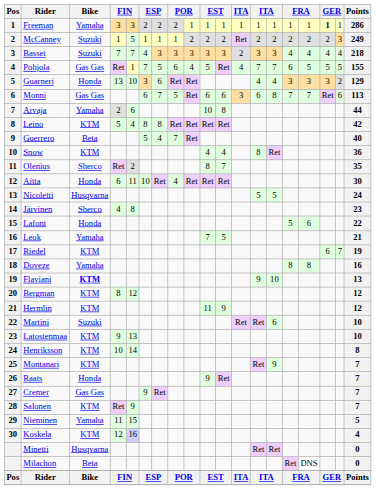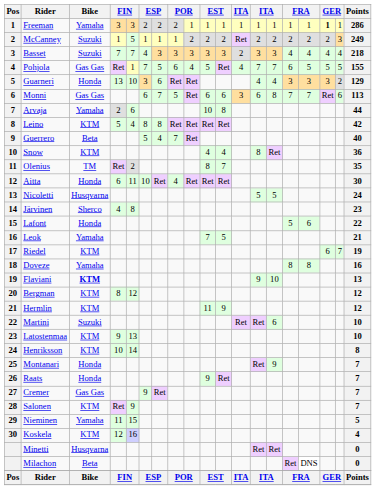 <table class="wikitable" style="font-size: 80%; text-align:center">
 <tr valign="top">
 <th valign="middle">Pos</th>
 <th valign="middle">Rider</th>
 <th valign="middle">Bike</th>
 <th colspan=2><a href='#'>FIN</a><br></th>
 <th colspan=2><a href='#'>ESP</a><br></th>
 <th colspan=2><a href='#'>POR</a><br></th>
 <th colspan=2><a href='#'>EST</a><br></th>
 <th><a href='#'>ITA</a><br></th>
 <th colspan=2><a href='#'>ITA</a><br></th>
 <th colspan=2><a href='#'>FRA</a><br></th>
 <th colspan=2><a href='#'>GER</a><br></th>
 <th valign="middle">Points</th>
 </tr>
 <tr>
 <th>1</th>
 <td align=left> <a href='#'>Freeman</a></td>
 <td><a href='#'>Yamaha</a></td>
 <td style="background:#ffdf9f;">3</td>
 <td style="background:#ffdf9f;">3</td>
 <td style="background:#dfdfdf;">2</td>
 <td style="background:#dfdfdf;">2</td>
 <td style="background:#dfdfdf;">2</td>
 <td style="background:#ffffbf;">1</td>
 <td style="background:#ffffbf;">1</td>
 <td style="background:#ffffbf;">1</td>
 <td style="background:#ffffbf;">1</td>
 <td style="background:#ffffbf;">1</td>
 <td style="background:#ffffbf;">1</td>
 <td style="background:#ffffbf;">1</td>
 <td style="background:#ffffbf;">1</td>
 <td style="background:#ffffbf;"><strong>1</strong></td>
 <td style="background:#ffffbf;">1</td>
 <th>286</th>
 </tr>
 <tr>
 <th>2</th>
 <td align=left> <a href='#'>McCanney</a></td>
 <td><a href='#'>Suzuki</a></td>
 <td style="background:#ffffbf;">1</td>
 <td style="background:#dfffdf;">5</td>
 <td style="background:#ffffbf;">1</td>
 <td style="background:#ffffbf;">1</td>
 <td style="background:#ffffbf;">1</td>
 <td style="background:#dfdfdf;">2</td>
 <td style="background:#dfdfdf;">2</td>
 <td style="background:#dfdfdf;">2</td>
 <td style="background:#efcfff;">Ret</td>
 <td style="background:#dfdfdf;">2</td>
 <td style="background:#dfdfdf;">2</td>
 <td style="background:#dfdfdf;">2</td>
 <td style="background:#dfdfdf;">2</td>
 <td style="background:#dfdfdf;">2</td>
 <td style="background:#ffdf9f;">3</td>
 <th>249</th>
 </tr>
 <tr>
 <th>3</th>
 <td align=left> <a href='#'>Basset</a></td>
 <td><a href='#'>Suzuki</a></td>
 <td style="background:#dfffdf;">7</td>
 <td style="background:#dfffdf;">7</td>
 <td style="background:#dfffdf;">4</td>
 <td style="background:#ffdf9f;">3</td>
 <td style="background:#ffdf9f;">3</td>
 <td style="background:#ffdf9f;">3</td>
 <td style="background:#ffdf9f;">3</td>
 <td style="background:#ffdf9f;">3</td>
 <td style="background:#dfdfdf;">2</td>
 <td style="background:#ffdf9f;">3</td>
 <td style="background:#ffdf9f;">3</td>
 <td style="background:#dfffdf;">4</td>
 <td style="background:#dfffdf;">4</td>
 <td style="background:#dfffdf;">4</td>
 <td style="background:#dfffdf;">4</td>
 <th>218</th>
 </tr>
 <tr>
 <th>4</th>
 <td align=left> <a href='#'>Pohjola</a></td>
 <td><a href='#'>Gas Gas</a></td>
 <td style="background:#efcfff;">Ret</td>
 <td style="background:#ffffbf;">1</td>
 <td style="background:#dfffdf;">7</td>
 <td style="background:#dfffdf;">5</td>
 <td style="background:#dfffdf;">6</td>
 <td style="background:#dfffdf;">4</td>
 <td style="background:#dfffdf;">5</td>
 <td style="background:#efcfff;">Ret</td>
 <td style="background:#dfffdf;">4</td>
 <td style="background:#dfffdf;">7</td>
 <td style="background:#dfffdf;">7</td>
 <td style="background:#dfffdf;">6</td>
 <td style="background:#dfffdf;">5</td>
 <td style="background:#dfffdf;">5</td>
 <td style="background:#dfffdf;">5</td>
 <th>155</th>
 </tr>
 <tr>
 <th>5</th>
 <td align=left> <a href='#'>Guarneri</a></td>
 <td><a href='#'>Honda</a></td>
 <td style="background:#dfffdf;">13</td>
 <td style="background:#dfffdf;">10</td>
 <td style="background:#ffdf9f;">3</td>
 <td style="background:#dfffdf;">6</td>
 <td style="background:#efcfff;">Ret</td>
 <td style="background:#efcfff;">Ret</td>
 <td></td>
 <td></td>
 <td></td>
 <td style="background:#dfffdf;">4</td>
 <td style="background:#dfffdf;">4</td>
 <td style="background:#ffdf9f;">3</td>
 <td style="background:#ffdf9f;">3</td>
 <td style="background:#ffdf9f;">3</td>
 <td style="background:#dfdfdf;">2</td>
 <th>129</th>
 </tr>
 <tr>
 <th>6</th>
 <td align=left> <a href='#'>Monni</a></td>
 <td><a href='#'>Gas Gas</a></td>
 <td></td>
 <td></td>
 <td style="background:#dfffdf;">6</td>
 <td style="background:#dfffdf;">7</td>
 <td style="background:#dfffdf;">5</td>
 <td style="background:#efcfff;">Ret</td>
 <td style="background:#dfffdf;">6</td>
 <td style="background:#dfffdf;">6</td>
 <td style="background:#ffdf9f;">3</td>
 <td style="background:#dfffdf;">6</td>
 <td style="background:#dfffdf;">8</td>
 <td style="background:#dfffdf;">7</td>
 <td style="background:#dfffdf;">7</td>
 <td style="background:#efcfff;">Ret</td>
 <td style="background:#dfffdf;">6</td>
 <th>113</th>
 </tr>
 <tr>
 <th>7</th>
 <td align=left> <a href='#'>Arvaja</a></td>
 <td><a href='#'>Yamaha</a></td>
 <td style="background:#dfdfdf;">2</td>
 <td style="background:#dfffdf;">6</td>
 <td></td>
 <td></td>
 <td></td>
 <td></td>
 <td style="background:#dfffdf;">10</td>
 <td style="background:#dfffdf;">8</td>
 <td></td>
 <td></td>
 <td></td>
 <td></td>
 <td></td>
 <td></td>
 <td></td>
 <th>44</th>
 </tr>
 <tr>
 <th>8</th>
 <td align=left> <a href='#'>Leino</a></td>
 <td><a href='#'>KTM</a></td>
 <td style="background:#dfffdf;">5</td>
 <td style="background:#dfffdf;">4</td>
 <td style="background:#dfffdf;">8</td>
 <td style="background:#dfffdf;">8</td>
 <td style="background:#efcfff;">Ret</td>
 <td style="background:#efcfff;">Ret</td>
 <td style="background:#efcfff;">Ret</td>
 <td style="background:#efcfff;">Ret</td>
 <td></td>
 <td></td>
 <td></td>
 <td></td>
 <td></td>
 <td></td>
 <td></td>
 <th>42</th>
 </tr>
 <tr>
 <th>9</th>
 <td align=left> <a href='#'>Guerrero</a></td>
 <td><a href='#'>Beta</a></td>
 <td></td>
 <td></td>
 <td style="background:#dfffdf;">5</td>
 <td style="background:#dfffdf;">4</td>
 <td style="background:#dfffdf;">7</td>
 <td style="background:#efcfff;">Ret</td>
 <td></td>
 <td></td>
 <td></td>
 <td></td>
 <td></td>
 <td></td>
 <td></td>
 <td></td>
 <td></td>
 <th>40</th>
 </tr>
 <tr>
 <th>10</th>
 <td align=left> <a href='#'>Snow</a></td>
 <td><a href='#'>KTM</a></td>
 <td></td>
 <td></td>
 <td></td>
 <td></td>
 <td></td>
 <td></td>
 <td style="background:#dfffdf;">4</td>
 <td style="background:#dfffdf;">4</td>
 <td></td>
 <td style="background:#dfffdf;">8</td>
 <td style="background:#efcfff;">Ret</td>
 <td></td>
 <td></td>
 <td></td>
 <td></td>
 <th>36</th>
 </tr>
 <tr>
 <th>11</th>
 <td align=left> <a href='#'>Olenius</a></td>
-<td><a href='#'>Sherco</a></td>
+<td><a href='#'>TM</a></td>
 <td style="background:#efcfff;">Ret</td>
 <td style="background:#dfdfdf;">2</td>
 <td></td>
 <td></td>
 <td></td>
 <td></td>
 <td style="background:#dfffdf;">8</td>
 <td style="background:#dfffdf;">7</td>
 <td></td>
 <td></td>
 <td></td>
 <td></td>
 <td></td>
 <td></td>
 <td></td>
 <th>35</th>
 </tr>
 <tr>
 <th>12</th>
 <td align=left> <a href='#'>Aitta</a></td>
 <td><a href='#'>Honda</a></td>
 <td style="background:#dfffdf;">6</td>
 <td style="background:#dfffdf;">11</td>
 <td style="background:#dfffdf;">10</td>
 <td style="background:#efcfff;">Ret</td>
 <td style="background:#dfffdf;">4</td>
 <td style="background:#efcfff;">Ret</td>
 <td style="background:#efcfff;">Ret</td>
 <td style="background:#efcfff;">Ret</td>
 <td></td>
 <td></td>
 <td></td>
 <td></td>
 <td></td>
 <td></td>
 <td></td>
 <th>30</th>
 </tr>
 <tr>
 <th>13</th>
 <td align=left> <a href='#'>Nicoletti</a></td>
 <td><a href='#'>Husqvarna</a></td>
 <td></td>
 <td></td>
 <td></td>
 <td></td>
 <td></td>
 <td></td>
 <td></td>
 <td></td>
 <td></td>
 <td style="background:#dfffdf;">5</td>
 <td style="background:#dfffdf;">5</td>
 <td></td>
 <td></td>
 <td></td>
 <td></td>
 <th>24</th>
 </tr>
 <tr>
 <th>14</th>
 <td align=left> <a href='#'>Järvinen</a></td>
 <td><a href='#'>Sherco</a></td>
 <td style="background:#dfffdf;">4</td>
 <td style="background:#dfffdf;">8</td>
 <td></td>
 <td></td>
 <td></td>
 <td></td>
 <td></td>
 <td></td>
 <td></td>
 <td></td>
 <td></td>
 <td></td>
 <td></td>
 <td></td>
 <td></td>
 <th>23</th>
 </tr>
 <tr>
 <th>15</th>
 <td align=left> <a href='#'>Lafont</a></td>
 <td><a href='#'>Honda</a></td>
 <td></td>
 <td></td>
 <td></td>
 <td></td>
 <td></td>
 <td></td>
 <td></td>
 <td></td>
 <td></td>
 <td></td>
 <td></td>
 <td style="background:#dfffdf;">5</td>
 <td style="background:#dfffdf;">6</td>
 <td></td>
 <td></td>
 <th>22</th>
 </tr>
 <tr>
 <th>16</th>
 <td align=left> <a href='#'>Leok</a></td>
 <td><a href='#'>Yamaha</a></td>
 <td></td>
 <td></td>
 <td></td>
 <td></td>
 <td></td>
 <td></td>
 <td style="background:#dfffdf;">7</td>
 <td style="background:#dfffdf;">5</td>
 <td></td>
 <td></td>
 <td></td>
 <td></td>
 <td></td>
 <td></td>
 <td></td>
 <th>21</th>
 </tr>
 <tr>
 <th>17</th>
 <td align=left> <a href='#'>Riedel</a></td>
 <td><a href='#'>KTM</a></td>
 <td></td>
 <td></td>
 <td></td>
 <td></td>
 <td></td>
 <td></td>
 <td></td>
 <td></td>
 <td></td>
 <td></td>
 <td></td>
 <td></td>
 <td></td>
 <td style="background:#dfffdf;">6</td>
 <td style="background:#dfffdf;">7</td>
 <th>19</th>
 </tr>
 <tr>
 <th>18</th>
 <td align=left> <a href='#'>Doveze</a></td>
 <td><a href='#'>Yamaha</a></td>
 <td></td>
 <td></td>
 <td></td>
 <td></td>
 <td></td>
 <td></td>
 <td></td>
 <td></td>
 <td></td>
 <td></td>
 <td></td>
 <td style="background:#dfffdf;">8</td>
 <td style="background:#dfffdf;">8</td>
 <td></td>
 <td></td>
 <th>16</th>
 </tr>
 <tr>
 <th>19</th>
 <td align=left> <a href='#'>Flaviani</a></td>
 <td><strong><a href='#'>KTM</a></strong></td>
 <td></td>
 <td></td>
 <td></td>
 <td></td>
 <td></td>
 <td></td>
 <td></td>
 <td></td>
 <td></td>
 <td style="background:#dfffdf;">9</td>
 <td style="background:#dfffdf;">10</td>
 <td></td>
 <td></td>
 <td></td>
 <td></td>
 <th>13</th>
 </tr>
 <tr>
 <th>20</th>
 <td align=left> <a href='#'>Bergman</a></td>
 <td><a href='#'>KTM</a></td>
 <td style="background:#dfffdf;">8</td>
 <td style="background:#dfffdf;">12</td>
 <td></td>
 <td></td>
 <td></td>
 <td></td>
 <td></td>
 <td></td>
 <td></td>
 <td></td>
 <td></td>
 <td></td>
 <td></td>
 <td></td>
 <td></td>
 <th>12</th>
 </tr>
 <tr>
 <th>21</th>
 <td align=left> <a href='#'>Hermlin</a></td>
 <td><a href='#'>KTM</a></td>
 <td></td>
 <td></td>
 <td></td>
 <td></td>
 <td></td>
 <td></td>
 <td style="background:#dfffdf;">11</td>
 <td style="background:#dfffdf;">9</td>
 <td></td>
 <td></td>
 <td></td>
 <td></td>
 <td></td>
 <td></td>
 <td></td>
 <th>12</th>
 </tr>
 <tr>
 <th>22</th>
 <td align=left> <a href='#'>Martini</a></td>
 <td><a href='#'>Suzuki</a></td>
 <td></td>
 <td></td>
 <td></td>
 <td></td>
 <td></td>
 <td></td>
 <td></td>
 <td></td>
 <td style="background:#efcfff;">Ret</td>
 <td style="background:#efcfff;">Ret</td>
 <td style="background:#dfffdf;">6</td>
 <td></td>
 <td></td>
 <td></td>
 <td></td>
 <th>10</th>
 </tr>
 <tr>
 <th>23</th>
 <td align=left> <a href='#'>Latostenmaa</a></td>
 <td><a href='#'>KTM</a></td>
 <td style="background:#dfffdf;">9</td>
 <td style="background:#dfffdf;">13</td>
 <td></td>
 <td></td>
 <td></td>
 <td></td>
 <td></td>
 <td></td>
 <td></td>
 <td></td>
 <td></td>
 <td></td>
 <td></td>
 <td></td>
 <td></td>
 <th>10</th>
 </tr>
 <tr>
 <th>24</th>
 <td align=left> <a href='#'>Henriksson</a></td>
 <td><a href='#'>KTM</a></td>
 <td style="background:#dfffdf;">10</td>
 <td style="background:#dfffdf;">14</td>
 <td></td>
 <td></td>
 <td></td>
 <td></td>
 <td></td>
 <td></td>
 <td></td>
 <td></td>
 <td></td>
 <td></td>
 <td></td>
 <td></td>
 <td></td>
 <th>8</th>
 </tr>
 <tr>
 <th>25</th>
 <td align=left> <a href='#'>Montanari</a></td>
-<td><a href='#'>KTM</a></td>
+<td><a href='#'>Honda</a></td>
 <td></td>
 <td></td>
 <td></td>
 <td></td>
 <td></td>
 <td></td>
 <td></td>
 <td></td>
 <td></td>
 <td style="background:#efcfff;">Ret</td>
 <td style="background:#dfffdf;">9</td>
 <td></td>
 <td></td>
 <td></td>
 <td></td>
 <th>7</th>
 </tr>
 <tr>
 <th>26</th>
 <td align=left> <a href='#'>Raats</a></td>
 <td><a href='#'>Honda</a></td>
 <td></td>
 <td></td>
 <td></td>
 <td></td>
 <td></td>
 <td></td>
 <td style="background:#dfffdf;">9</td>
 <td style="background:#efcfff;">Ret</td>
 <td></td>
 <td></td>
 <td></td>
 <td></td>
 <td></td>
 <td></td>
 <td></td>
 <th>7</th>
 </tr>
 <tr>
 <th>27</th>
 <td align=left> <a href='#'>Cremer</a></td>
 <td><a href='#'>Gas Gas</a></td>
 <td></td>
 <td></td>
 <td style="background:#dfffdf;">9</td>
 <td style="background:#efcfff;">Ret</td>
 <td></td>
 <td></td>
 <td></td>
 <td></td>
 <td></td>
 <td></td>
 <td></td>
 <td></td>
 <td></td>
 <td></td>
 <td></td>
 <th>7</th>
 </tr>
 <tr>
 <th>28</th>
 <td align=left> <a href='#'>Salonen</a></td>
 <td><a href='#'>KTM</a></td>
 <td style="background:#efcfff;">Ret</td>
 <td style="background:#dfffdf;">9</td>
 <td></td>
 <td></td>
 <td></td>
 <td></td>
 <td></td>
 <td></td>
 <td></td>
 <td></td>
 <td></td>
 <td></td>
 <td></td>
 <td></td>
 <td></td>
 <th>7</th>
 </tr>
 <tr>
 <th>29</th>
 <td align=left> <a href='#'>Nieminen</a></td>
 <td><a href='#'>Yamaha</a></td>
 <td style="background:#dfffdf;">11</td>
 <td style="background:#dfffdf;">15</td>
 <td></td>
 <td></td>
 <td></td>
 <td></td>
 <td></td>
 <td></td>
 <td></td>
 <td></td>
 <td></td>
 <td></td>
 <td></td>
 <td></td>
 <td></td>
 <th>5</th>
 </tr>
 <tr>
 <th>30</th>
 <td align=left> <a href='#'>Koskela</a></td>
 <td><a href='#'>KTM</a></td>
 <td style="background:#dfffdf;">12</td>
 <td style="background:#cfcfff;">16</td>
 <td></td>
 <td></td>
 <td></td>
 <td></td>
 <td></td>
 <td></td>
 <td></td>
 <td></td>
 <td></td>
 <td></td>
 <td></td>
 <td></td>
 <td></td>
 <th>4</th>
 </tr>
 <tr>
 <th></th>
 <td align=left> <a href='#'>Minetti</a></td>
 <td><a href='#'>Husqvarna</a></td>
 <td></td>
 <td></td>
 <td></td>
 <td></td>
 <td></td>
 <td></td>
 <td></td>
 <td></td>
 <td></td>
 <td style="background:#efcfff;">Ret</td>
 <td style="background:#efcfff;">Ret</td>
 <td></td>
 <td></td>
 <td></td>
 <td></td>
 <th>0</th>
 </tr>
 <tr>
 <th></th>
 <td align=left> <a href='#'>Milachon</a></td>
 <td><a href='#'>Beta</a></td>
 <td></td>
 <td></td>
 <td></td>
 <td></td>
 <td></td>
 <td></td>
 <td></td>
 <td></td>
 <td></td>
 <td></td>
 <td></td>
 <td style="background:#efcfff;">Ret</td>
 <td style="background:#ffffff;">DNS</td>
 <td></td>
 <td></td>
 <th>0</th>
 </tr>
 <tr>
 </tr>
 <tr valign="top">
 <th valign="middle">Pos</th>
 <th valign="middle">Rider</th>
 <th valign="middle">Bike</th>
 <th colspan=2><a href='#'>FIN</a><br></th>
 <th colspan=2><a href='#'>ESP</a><br></th>
 <th colspan=2><a href='#'>POR</a><br></th>
 <th colspan=2><a href='#'>EST</a><br></th>
 <th><a href='#'>ITA</a><br></th>
 <th colspan=2><a href='#'>ITA</a><br></th>
 <th colspan=2><a href='#'>FRA</a><br></th>
 <th colspan=2><a href='#'>GER</a><br></th>
 <th valign="middle">Points</th>
 </tr>
 <tr>
 </tr>
 </table>
